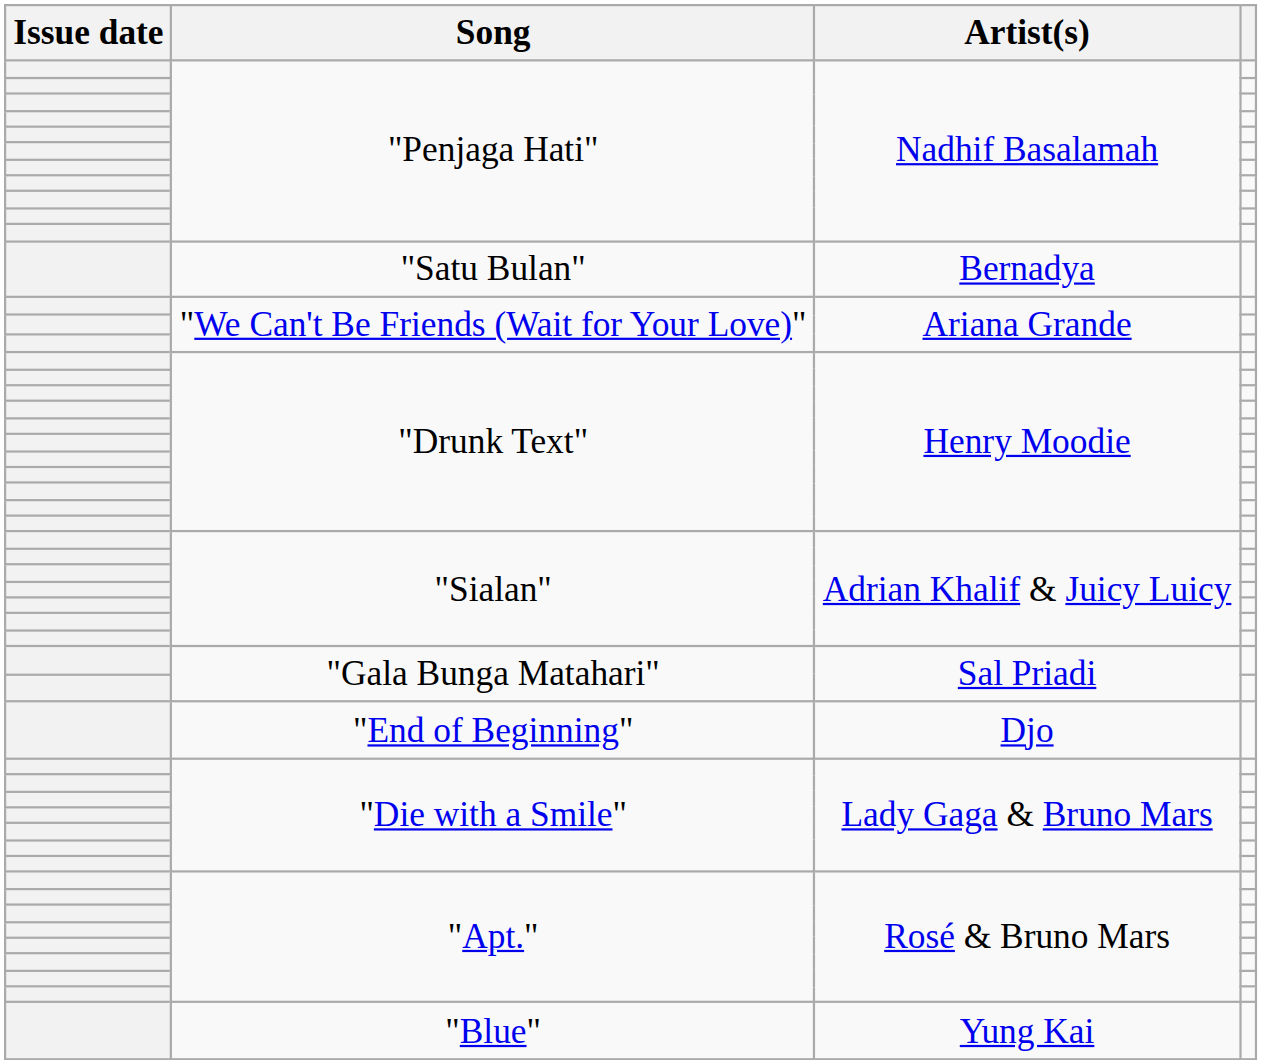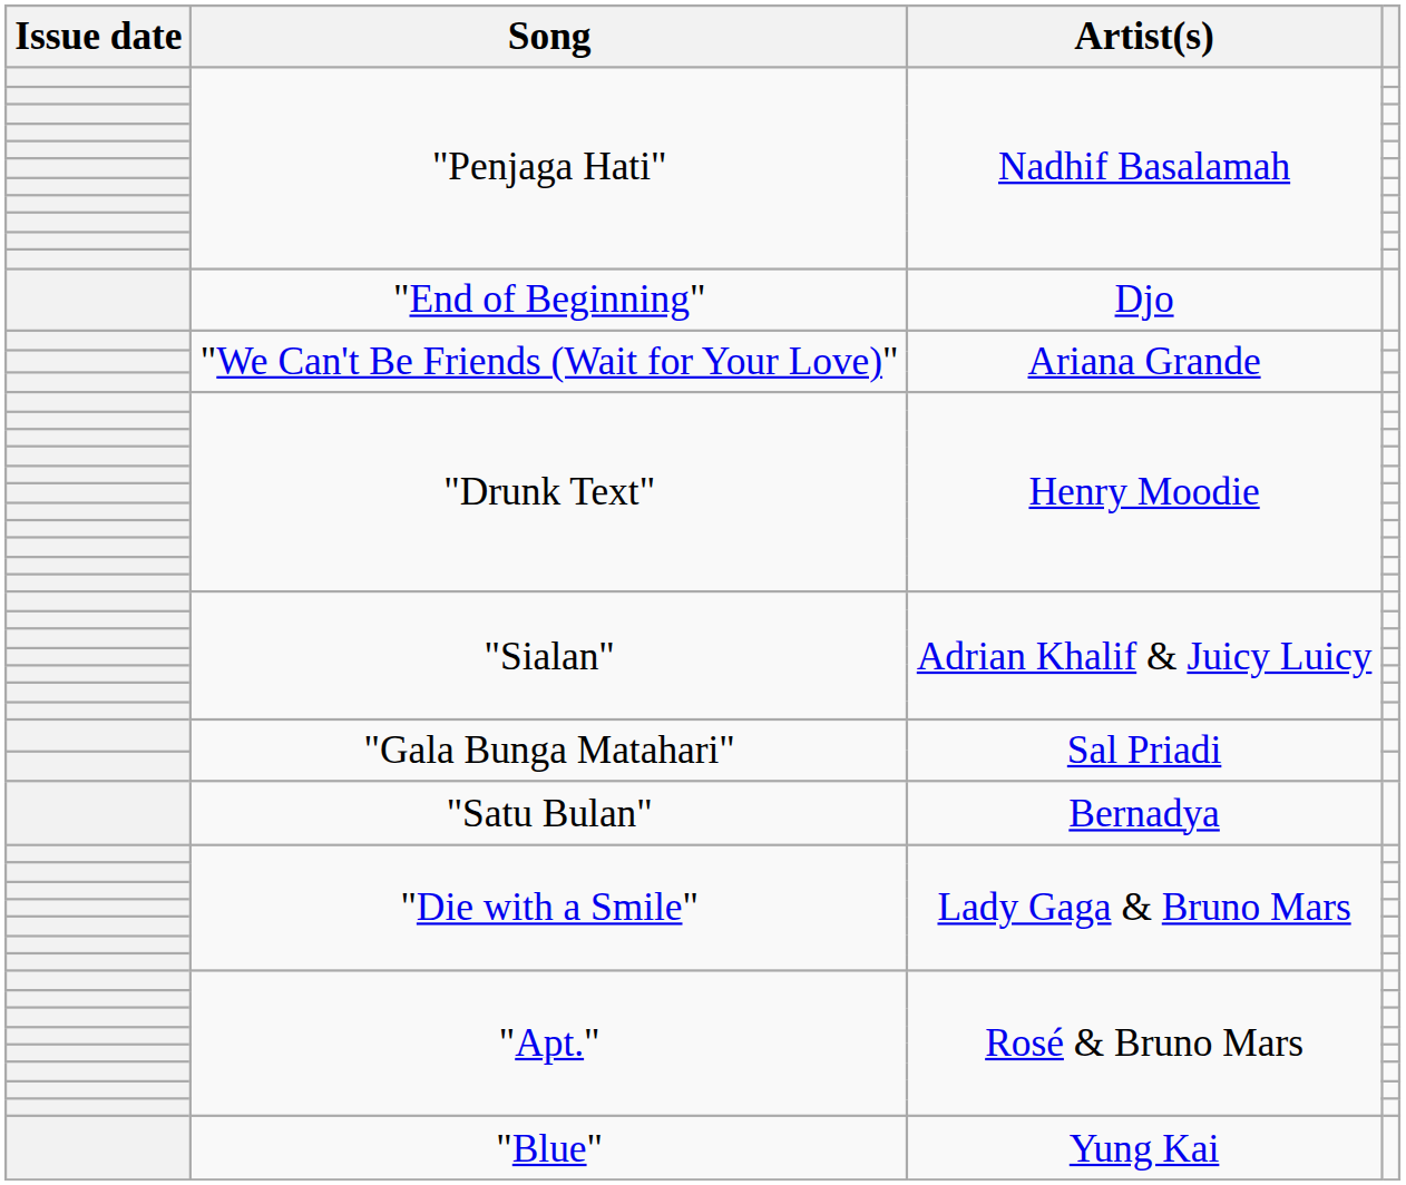 <table class="wikitable plainrowheaders" style="text-align: center">
 <tr>
 <th scope="col">Issue date</th>
 <th scope="col">Song</th>
 <th scope="col">Artist(s)</th>
 <th scope="col"></th>
 </tr>
 <tr>
 <th scope="row"></th>
 <td rowspan="11">"Penjaga Hati"</td>
 <td rowspan="11"><a href='#'>Nadhif Basalamah</a></td>
 <td></td>
 </tr>
 <tr>
 <th scope="row"></th>
 <td></td>
 </tr>
 <tr>
 <th scope="row"></th>
 <td></td>
 </tr>
 <tr>
 <th scope="row"></th>
 <td></td>
 </tr>
 <tr>
 <th scope="row"></th>
 <td></td>
 </tr>
 <tr>
 <th scope="row"></th>
 <td></td>
 </tr>
 <tr>
 <th scope="row"></th>
 <td></td>
 </tr>
 <tr>
 <th scope="row"></th>
 <td></td>
 </tr>
 <tr>
 <th scope="row"></th>
 <td></td>
 </tr>
 <tr>
 <th scope="row"></th>
 <td></td>
 </tr>
 <tr>
 <th scope="row"></th>
 <td></td>
 </tr>
 <tr>
 <th scope="row"></th>
-<td>"Satu Bulan"</td>
-<td><a href='#'>Bernadya</a></td>
+<td>"<a href='#'>End of Beginning</a>"</td>
+<td><a href='#'>Djo</a></td>
 <td></td>
 </tr>
 <tr>
 <th scope="row"></th>
 <td rowspan="3">"<a href='#'>We Can't Be Friends (Wait for Your Love)</a>"</td>
 <td rowspan="3"><a href='#'>Ariana Grande</a></td>
 <td></td>
 </tr>
 <tr>
 <th scope="row"></th>
 <td></td>
 </tr>
 <tr>
 <th scope="row"></th>
 <td></td>
 </tr>
 <tr>
 <th scope="row"></th>
 <td rowspan="11">"Drunk Text"</td>
 <td rowspan="11"><a href='#'>Henry Moodie</a></td>
 <td></td>
 </tr>
 <tr>
 <th scope="row"></th>
 <td></td>
 </tr>
 <tr>
 <th scope="row"></th>
 <td></td>
 </tr>
 <tr>
 <th scope="row"></th>
 <td></td>
 </tr>
 <tr>
 <th scope="row"></th>
 <td></td>
 </tr>
 <tr>
 <th scope="row"></th>
 <td></td>
 </tr>
 <tr>
 <th scope="row"></th>
 <td></td>
 </tr>
 <tr>
 <th scope="row"></th>
 <td></td>
 </tr>
 <tr>
 <th scope="row"></th>
 <td></td>
 </tr>
 <tr>
 <th scope="row"></th>
 <td></td>
 </tr>
 <tr>
 <th scope="row"></th>
 <td></td>
 </tr>
 <tr>
 <th scope="row"></th>
 <td rowspan="7">"Sialan"</td>
 <td rowspan="7"><a href='#'>Adrian Khalif</a> & <a href='#'>Juicy Luicy</a></td>
 <td></td>
 </tr>
 <tr>
 <th scope="row"></th>
 <td></td>
 </tr>
 <tr>
 <th scope="row"></th>
 <td></td>
 </tr>
 <tr>
 <th scope="row"></th>
 <td></td>
 </tr>
 <tr>
 <th scope="row"></th>
 <td></td>
 </tr>
 <tr>
 <th scope="row"></th>
 <td></td>
 </tr>
 <tr>
 <th scope="row"></th>
 <td></td>
 </tr>
 <tr>
 <th scope="row"></th>
 <td rowspan="2">"Gala Bunga Matahari"</td>
 <td rowspan="2"><a href='#'>Sal Priadi</a></td>
 <td></td>
 </tr>
 <tr>
 <th scope="row"></th>
 <td></td>
 </tr>
 <tr>
 <th scope="row"></th>
-<td>"<a href='#'>End of Beginning</a>"</td>
-<td><a href='#'>Djo</a></td>
+<td>"Satu Bulan"</td>
+<td><a href='#'>Bernadya</a></td>
 <td></td>
 </tr>
 <tr>
 <th scope="row"></th>
 <td rowspan="7">"<a href='#'>Die with a Smile</a>"</td>
 <td rowspan="7"><a href='#'>Lady Gaga</a> & <a href='#'>Bruno Mars</a></td>
 <td></td>
 </tr>
 <tr>
 <th scope="row"></th>
 <td></td>
 </tr>
 <tr>
 <th scope="row"></th>
 <td></td>
 </tr>
 <tr>
 <th scope="row"></th>
 <td></td>
 </tr>
 <tr>
 <th scope="row"></th>
 <td></td>
 </tr>
 <tr>
 <th scope="row"></th>
 <td></td>
 </tr>
 <tr>
 <th scope="row"></th>
 <td></td>
 </tr>
 <tr>
 <th scope="row"></th>
 <td rowspan="8">"<a href='#'>Apt.</a>"</td>
 <td rowspan="8"><a href='#'>Rosé</a> & Bruno Mars</td>
 <td></td>
 </tr>
 <tr>
 <th scope="row"></th>
 <td></td>
 </tr>
 <tr>
 <th scope="row"></th>
 <td></td>
 </tr>
 <tr>
 <th scope="row"></th>
 <td></td>
 </tr>
 <tr>
 <th scope="row"></th>
 <td></td>
 </tr>
 <tr>
 <th scope="row"></th>
 <td></td>
 </tr>
 <tr>
 <th scope="row"></th>
 <td></td>
 </tr>
 <tr>
 <th scope="row"></th>
 <td></td>
 </tr>
 <tr>
 <th scope="row"></th>
 <td>"<a href='#'>Blue</a>"</td>
 <td><a href='#'>Yung Kai</a></td>
 <td></td>
 </tr>
 </table>
